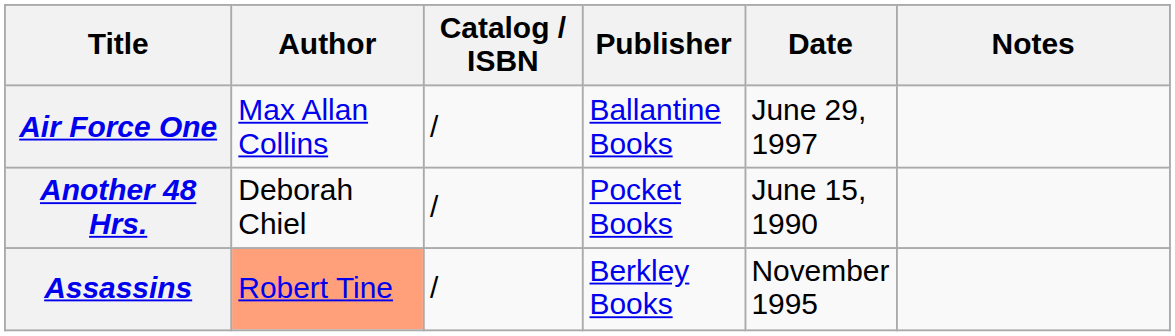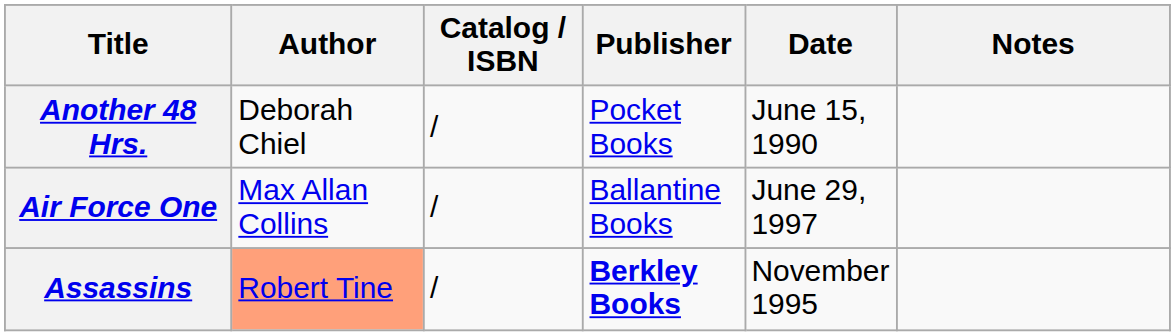 <table class="wikitable sortable" style="width:100%;">
 <tr>
 <th width=20%>Title</th>
 <th width=17%>Author</th>
 <th width=14%>Catalog / ISBN</th>
 <th width=14%>Publisher</th>
 <th width=10%>Date</th>
 <th width=25%>Notes</th>
 </tr>
 <tr>
+<th><em><a href='#'>Another 48 Hrs.</a></em></th>
+<td>Deborah Chiel</td>
+<td> / </td>
+<td><a href='#'>Pocket Books</a></td>
+<td>June 15, 1990</td>
+<td></td>
+</tr>
+<tr>
 <th><em><a href='#'>Air Force One</a></em></th>
 <td><a href='#'>Max Allan Collins</a></td>
 <td> / </td>
 <td><a href='#'>Ballantine Books</a></td>
 <td>June 29, 1997</td>
 <td></td>
 </tr>
 <tr>
-<th><em><a href='#'>Another 48 Hrs.</a></em></th>
-<td>Deborah Chiel</td>
-<td> / </td>
-<td><a href='#'>Pocket Books</a></td>
-<td>June 15, 1990</td>
-<td></td>
-</tr>
-<tr>
 <th><em><a href='#'>Assassins</a></em></th>
 <td style="background: lightsalmon;"><a href='#'>Robert Tine</a></td>
 <td> / </td>
-<td><a href='#'>Berkley Books</a></td>
+<td><strong><a href='#'>Berkley Books</a></strong></td>
 <td>November 1995</td>
 <td></td>
 </tr>
 </table>
